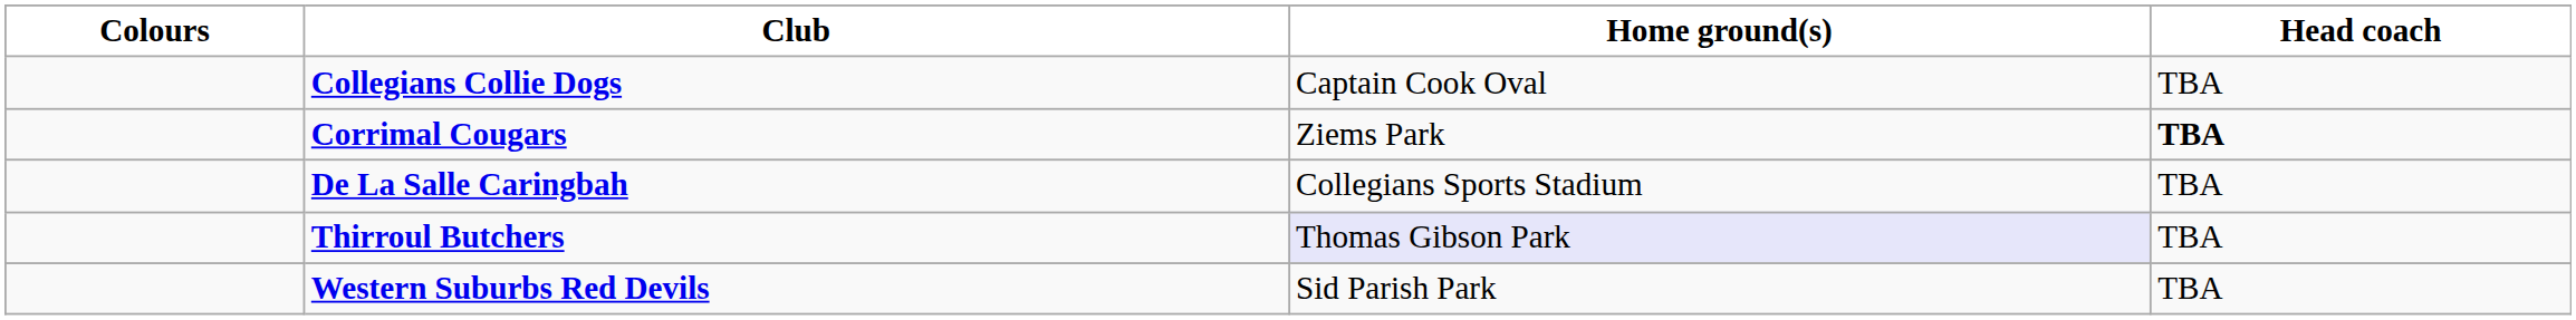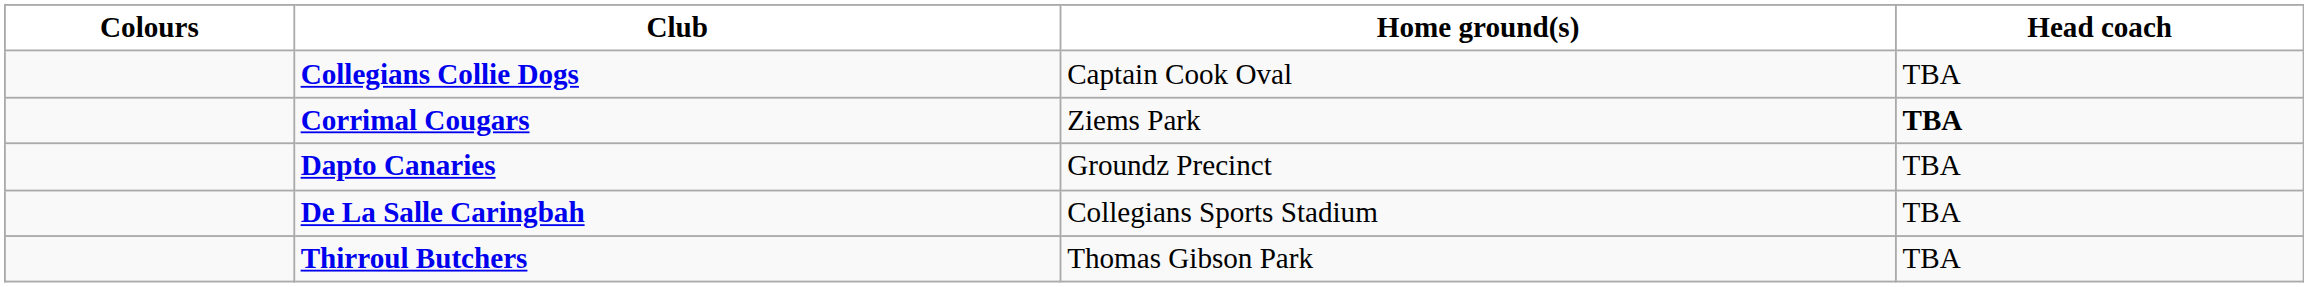 <table class="wikitable" style="width:100%; text-align:left">
 <tr>
 <th style="background:white">Colours</th>
 <th style="background:white">Club</th>
 <th style="background:white">Home ground(s)</th>
 <th style="background:white">Head coach</th>
 </tr>
 <tr>
 <td></td>
 <td><strong><a href='#'>Collegians Collie Dogs</a></strong></td>
 <td>Captain Cook Oval</td>
 <td>TBA</td>
 </tr>
 <tr>
 <td></td>
 <td><strong><a href='#'>Corrimal Cougars</a></strong></td>
 <td>Ziems Park</td>
 <td><strong>TBA</strong></td>
 </tr>
 <tr>
 <td></td>
+<td><strong><a href='#'>Dapto Canaries</a></strong></td>
+<td>Groundz Precinct</td>
+<td>TBA</td>
+</tr>
+<tr>
+<td></td>
 <td><strong><a href='#'>De La Salle Caringbah</a></strong></td>
 <td>Collegians Sports Stadium</td>
 <td>TBA</td>
 </tr>
 <tr>
 <td></td>
 <td><strong><a href='#'>Thirroul Butchers</a></strong></td>
-<td style="background: lavender;">Thomas Gibson Park</td>
-<td>TBA</td>
-</tr>
-<tr>
-<td></td>
-<td><strong><a href='#'>Western Suburbs Red Devils</a></strong></td>
-<td>Sid Parish Park</td>
+<td>Thomas Gibson Park</td>
 <td>TBA</td>
 </tr>
 </table>
